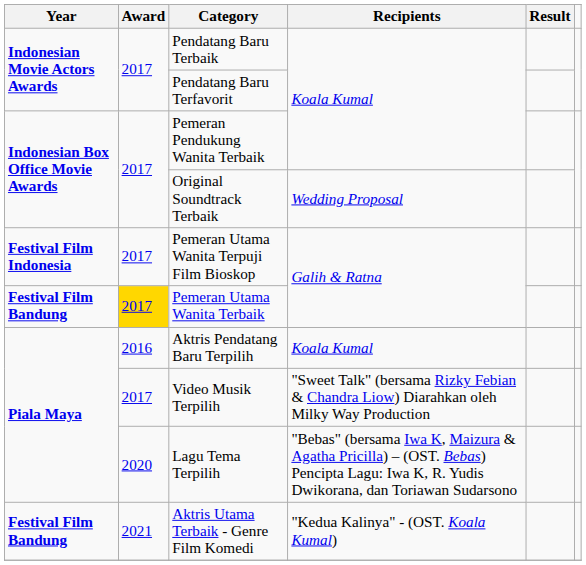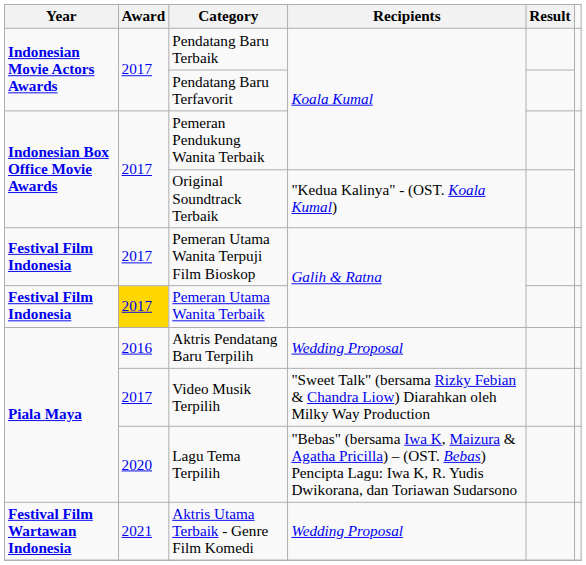 <table class="wikitable sortable">
 <tr>
 <th>Year</th>
 <th>Award</th>
 <th>Category</th>
 <th>Recipients</th>
 <th>Result</th>
 </tr>
 <tr>
 <td rowspan= "2"><strong><a href='#'>Indonesian Movie Actors Awards</a></strong></td>
 <td rowspan= "2"><a href='#'>2017</a></td>
 <td>Pendatang Baru Terbaik</td>
 <td rowspan= "3"><em><a href='#'>Koala Kumal</a></em></td>
 <td></td>
 <td rowspan= "2"></td>
 </tr>
 <tr>
 <td>Pendatang Baru Terfavorit</td>
 <td></td>
 </tr>
 <tr>
 <td rowspan= "2"><strong><a href='#'>Indonesian Box Office Movie Awards</a></strong></td>
 <td rowspan= "2"><a href='#'>2017</a></td>
 <td>Pemeran Pendukung Wanita Terbaik</td>
 <td></td>
 <td rowspan= "2"></td>
 </tr>
 <tr>
 <td>Original Soundtrack Terbaik</td>
-<td><em><a href='#'>Wedding Proposal</a></em></td>
+<td>"Kedua Kalinya" - (OST. <em><a href='#'>Koala Kumal</a></em>)</td>
 <td></td>
 </tr>
 <tr>
 <td><strong><a href='#'>Festival Film Indonesia</a></strong></td>
 <td><a href='#'>2017</a></td>
 <td>Pemeran Utama Wanita Terpuji Film Bioskop</td>
 <td rowspan= "2"><em><a href='#'>Galih & Ratna</a></em></td>
 <td></td>
 <td></td>
 </tr>
 <tr>
-<td><strong><a href='#'>Festival Film Bandung</a></strong></td>
+<td><strong><a href='#'>Festival Film Indonesia</a></strong></td>
 <td style="background: gold;"><a href='#'>2017</a></td>
 <td><a href='#'>Pemeran Utama Wanita Terbaik</a></td>
 <td></td>
 <td></td>
 </tr>
 <tr>
 <td rowspan= "3"><strong><a href='#'>Piala Maya</a></strong></td>
 <td><a href='#'>2016</a></td>
 <td>Aktris Pendatang Baru Terpilih</td>
-<td><em><a href='#'>Koala Kumal</a></em></td>
+<td><em><a href='#'>Wedding Proposal</a></em></td>
 <td></td>
 <td></td>
 </tr>
 <tr>
 <td><a href='#'>2017</a></td>
 <td>Video Musik Terpilih</td>
 <td>"Sweet Talk" (bersama <a href='#'>Rizky Febian</a> & <a href='#'>Chandra Liow</a>) Diarahkan oleh Milky Way Production</td>
 <td></td>
 <td></td>
 </tr>
 <tr>
 <td><a href='#'>2020</a></td>
 <td>Lagu Tema Terpilih</td>
 <td>"Bebas" (bersama <a href='#'>Iwa K</a>, <a href='#'>Maizura</a> & <a href='#'>Agatha Pricilla</a>) – (OST. <em><a href='#'>Bebas</a></em>) Pencipta Lagu: Iwa K, R. Yudis Dwikorana, dan Toriawan Sudarsono</td>
 <td></td>
 <td></td>
 </tr>
 <tr>
-<td><strong><a href='#'>Festival Film Bandung</a></strong></td>
+<td><strong><a href='#'>Festival Film Wartawan Indonesia</a></strong></td>
 <td><a href='#'>2021</a></td>
 <td><a href='#'>Aktris Utama Terbaik</a> - Genre Film Komedi</td>
-<td>"Kedua Kalinya" - (OST. <em><a href='#'>Koala Kumal</a></em>)</td>
+<td><em><a href='#'>Wedding Proposal</a></em></td>
 <td></td>
 <td></td>
 </tr>
 <tr>
 </tr>
 </table>
